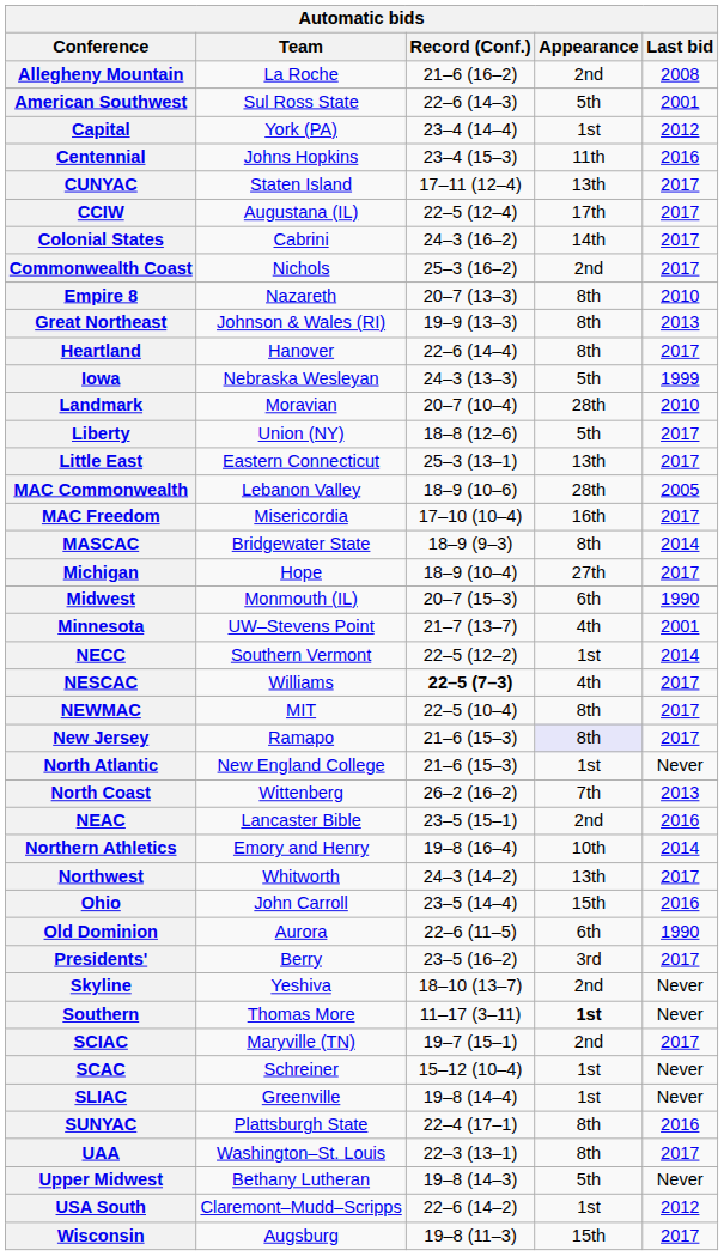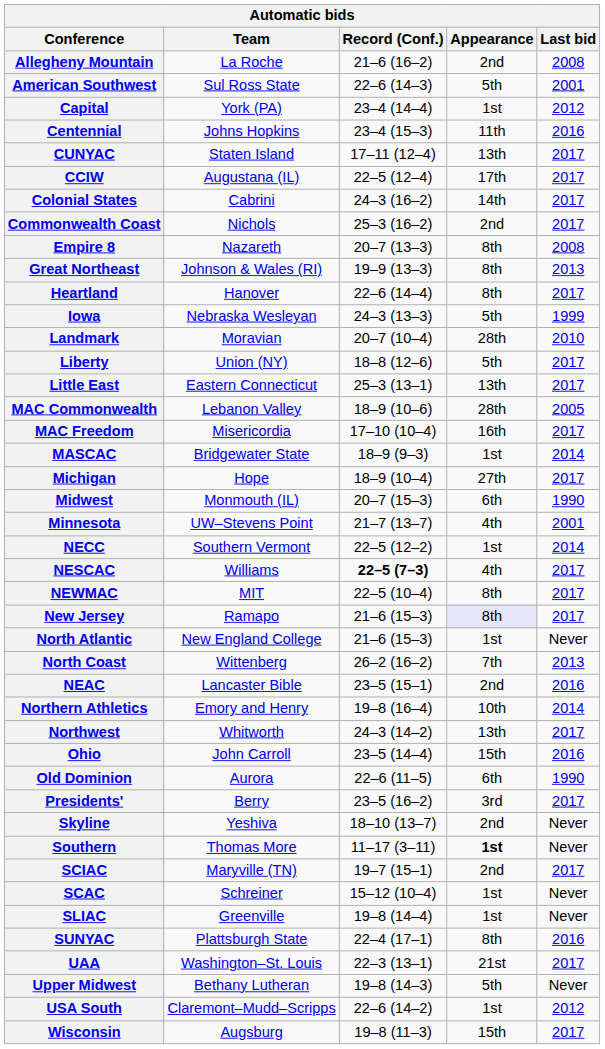 <table class="wikitable sortable plainrowheaders" style="text-align:center;">
 <tr>
 <th colspan="8" style=>Automatic bids</th>
 </tr>
 <tr>
 <th scope="col">Conference</th>
 <th scope="col">Team</th>
 <th scope="col">Record (Conf.)</th>
 <th scope="col" data-sort-type="number">Appearance</th>
 <th scope="col">Last bid</th>
 </tr>
 <tr>
 <th><a href='#'>Allegheny Mountain</a></th>
 <td><a href='#'>La Roche</a></td>
 <td>21–6 (16–2)</td>
 <td>2nd</td>
 <td><a href='#'>2008</a></td>
 </tr>
 <tr>
 <th><a href='#'>American Southwest</a></th>
 <td><a href='#'>Sul Ross State</a></td>
 <td>22–6 (14–3)</td>
 <td>5th</td>
 <td><a href='#'>2001</a></td>
 </tr>
 <tr>
 <th><a href='#'>Capital</a></th>
 <td><a href='#'>York (PA)</a></td>
 <td>23–4 (14–4)</td>
 <td>1st</td>
 <td><a href='#'>2012</a></td>
 </tr>
 <tr>
 <th><a href='#'>Centennial</a></th>
 <td><a href='#'>Johns Hopkins</a></td>
 <td>23–4 (15–3)</td>
 <td>11th</td>
 <td><a href='#'>2016</a></td>
 </tr>
 <tr>
 <th><a href='#'>CUNYAC</a></th>
 <td><a href='#'>Staten Island</a></td>
 <td>17–11 (12–4)</td>
 <td>13th</td>
 <td><a href='#'>2017</a></td>
 </tr>
 <tr>
 <th><a href='#'>CCIW</a></th>
 <td><a href='#'>Augustana (IL)</a></td>
 <td>22–5 (12–4)</td>
 <td>17th</td>
 <td><a href='#'>2017</a></td>
 </tr>
 <tr>
 <th><a href='#'>Colonial States</a></th>
 <td><a href='#'>Cabrini</a></td>
 <td>24–3 (16–2)</td>
 <td>14th</td>
 <td><a href='#'>2017</a></td>
 </tr>
 <tr>
 <th><a href='#'>Commonwealth Coast</a></th>
 <td><a href='#'>Nichols</a></td>
 <td>25–3 (16–2)</td>
 <td>2nd</td>
 <td><a href='#'>2017</a></td>
 </tr>
 <tr>
 <th><a href='#'>Empire 8</a></th>
 <td><a href='#'>Nazareth</a></td>
 <td>20–7 (13–3)</td>
 <td>8th</td>
-<td><a href='#'>2010</a></td>
+<td><a href='#'>2008</a></td>
 </tr>
 <tr>
 <th><a href='#'>Great Northeast</a></th>
 <td><a href='#'>Johnson & Wales (RI)</a></td>
 <td>19–9 (13–3)</td>
 <td>8th</td>
 <td><a href='#'>2013</a></td>
 </tr>
 <tr>
 <th><a href='#'>Heartland</a></th>
 <td><a href='#'>Hanover</a></td>
 <td>22–6 (14–4)</td>
 <td>8th</td>
 <td><a href='#'>2017</a></td>
 </tr>
 <tr>
 <th><a href='#'>Iowa</a></th>
 <td><a href='#'>Nebraska Wesleyan</a></td>
 <td>24–3 (13–3)</td>
 <td>5th</td>
 <td><a href='#'>1999</a></td>
 </tr>
 <tr>
 <th><a href='#'>Landmark</a></th>
 <td><a href='#'>Moravian</a></td>
 <td>20–7 (10–4)</td>
 <td>28th</td>
 <td><a href='#'>2010</a></td>
 </tr>
 <tr>
 <th><a href='#'>Liberty</a></th>
 <td><a href='#'>Union (NY)</a></td>
 <td>18–8 (12–6)</td>
 <td>5th</td>
 <td><a href='#'>2017</a></td>
 </tr>
 <tr>
 <th><a href='#'>Little East</a></th>
 <td><a href='#'>Eastern Connecticut</a></td>
 <td>25–3 (13–1)</td>
 <td>13th</td>
 <td><a href='#'>2017</a></td>
 </tr>
 <tr>
 <th><a href='#'>MAC Commonwealth</a></th>
 <td><a href='#'>Lebanon Valley</a></td>
 <td>18–9 (10–6)</td>
 <td>28th</td>
 <td><a href='#'>2005</a></td>
 </tr>
 <tr>
 <th><a href='#'>MAC Freedom</a></th>
 <td><a href='#'>Misericordia</a></td>
 <td>17–10 (10–4)</td>
 <td>16th</td>
 <td><a href='#'>2017</a></td>
 </tr>
 <tr>
 <th><a href='#'>MASCAC</a></th>
 <td><a href='#'>Bridgewater State</a></td>
 <td>18–9 (9–3)</td>
-<td>8th</td>
+<td>1st</td>
 <td><a href='#'>2014</a></td>
 </tr>
 <tr>
 <th><a href='#'>Michigan</a></th>
 <td><a href='#'>Hope</a></td>
 <td>18–9 (10–4)</td>
 <td>27th</td>
 <td><a href='#'>2017</a></td>
 </tr>
 <tr>
 <th><a href='#'>Midwest</a></th>
 <td><a href='#'>Monmouth (IL)</a></td>
 <td>20–7 (15–3)</td>
 <td>6th</td>
 <td><a href='#'>1990</a></td>
 </tr>
 <tr>
 <th><a href='#'>Minnesota</a></th>
 <td><a href='#'>UW–Stevens Point</a></td>
 <td>21–7 (13–7)</td>
 <td>4th</td>
 <td><a href='#'>2001</a></td>
 </tr>
 <tr>
 <th><a href='#'>NECC</a></th>
 <td><a href='#'>Southern Vermont</a></td>
 <td>22–5 (12–2)</td>
 <td>1st</td>
 <td><a href='#'>2014</a></td>
 </tr>
 <tr>
 <th><a href='#'>NESCAC</a></th>
 <td><a href='#'>Williams</a></td>
 <td><strong>22–5 (7–3)</strong></td>
 <td>4th</td>
 <td><a href='#'>2017</a></td>
 </tr>
 <tr>
 <th><a href='#'>NEWMAC</a></th>
 <td><a href='#'>MIT</a></td>
 <td>22–5 (10–4)</td>
 <td>8th</td>
 <td><a href='#'>2017</a></td>
 </tr>
 <tr>
 <th><a href='#'>New Jersey</a></th>
 <td><a href='#'>Ramapo</a></td>
 <td>21–6 (15–3)</td>
 <td style="background: lavender;">8th</td>
 <td><a href='#'>2017</a></td>
 </tr>
 <tr>
 <th><a href='#'>North Atlantic</a></th>
 <td><a href='#'>New England College</a></td>
 <td>21–6 (15–3)</td>
 <td>1st</td>
 <td>Never</td>
 </tr>
 <tr>
 <th><a href='#'>North Coast</a></th>
 <td><a href='#'>Wittenberg</a></td>
 <td>26–2 (16–2)</td>
 <td>7th</td>
 <td><a href='#'>2013</a></td>
 </tr>
 <tr>
 <th><a href='#'>NEAC</a></th>
 <td><a href='#'>Lancaster Bible</a></td>
 <td>23–5 (15–1)</td>
 <td>2nd</td>
 <td><a href='#'>2016</a></td>
 </tr>
 <tr>
 <th><a href='#'>Northern Athletics</a></th>
 <td><a href='#'>Emory and Henry</a></td>
 <td>19–8 (16–4)</td>
 <td>10th</td>
 <td><a href='#'>2014</a></td>
 </tr>
 <tr>
 <th><a href='#'>Northwest</a></th>
 <td><a href='#'>Whitworth</a></td>
 <td>24–3 (14–2)</td>
 <td>13th</td>
 <td><a href='#'>2017</a></td>
 </tr>
 <tr>
 <th><a href='#'>Ohio</a></th>
 <td><a href='#'>John Carroll</a></td>
 <td>23–5 (14–4)</td>
 <td>15th</td>
 <td><a href='#'>2016</a></td>
 </tr>
 <tr>
 <th><a href='#'>Old Dominion</a></th>
 <td><a href='#'>Aurora</a></td>
 <td>22–6 (11–5)</td>
 <td>6th</td>
 <td><a href='#'>1990</a></td>
 </tr>
 <tr>
 <th><a href='#'>Presidents'</a></th>
 <td><a href='#'>Berry</a></td>
 <td>23–5 (16–2)</td>
 <td>3rd</td>
 <td><a href='#'>2017</a></td>
 </tr>
 <tr>
 <th><a href='#'>Skyline</a></th>
 <td><a href='#'>Yeshiva</a></td>
 <td>18–10 (13–7)</td>
 <td>2nd</td>
 <td>Never</td>
 </tr>
 <tr>
 <th><a href='#'>Southern</a></th>
 <td><a href='#'>Thomas More</a></td>
 <td>11–17 (3–11)</td>
 <td><strong>1st</strong></td>
 <td>Never</td>
 </tr>
 <tr>
 <th><a href='#'>SCIAC</a></th>
 <td><a href='#'>Maryville (TN)</a></td>
 <td>19–7 (15–1)</td>
 <td>2nd</td>
 <td><a href='#'>2017</a></td>
 </tr>
 <tr>
 <th><a href='#'>SCAC</a></th>
 <td><a href='#'>Schreiner</a></td>
 <td>15–12 (10–4)</td>
 <td>1st</td>
 <td>Never</td>
 </tr>
 <tr>
 <th><a href='#'>SLIAC</a></th>
 <td><a href='#'>Greenville</a></td>
 <td>19–8 (14–4)</td>
 <td>1st</td>
 <td>Never</td>
 </tr>
 <tr>
 <th><a href='#'>SUNYAC</a></th>
 <td><a href='#'>Plattsburgh State</a></td>
 <td>22–4 (17–1)</td>
 <td>8th</td>
 <td><a href='#'>2016</a></td>
 </tr>
 <tr>
 <th><a href='#'>UAA</a></th>
 <td><a href='#'>Washington–St. Louis</a></td>
 <td>22–3 (13–1)</td>
-<td>8th</td>
+<td>21st</td>
 <td><a href='#'>2017</a></td>
 </tr>
 <tr>
 <th><a href='#'>Upper Midwest</a></th>
 <td><a href='#'>Bethany Lutheran</a></td>
 <td>19–8 (14–3)</td>
 <td>5th</td>
 <td>Never</td>
 </tr>
 <tr>
 <th><a href='#'>USA South</a></th>
 <td><a href='#'>Claremont–Mudd–Scripps</a></td>
 <td>22–6 (14–2)</td>
 <td>1st</td>
 <td><a href='#'>2012</a></td>
 </tr>
 <tr>
 <th><a href='#'>Wisconsin</a></th>
 <td><a href='#'>Augsburg</a></td>
 <td>19–8 (11–3)</td>
 <td>15th</td>
 <td><a href='#'>2017</a></td>
 </tr>
 </table>
